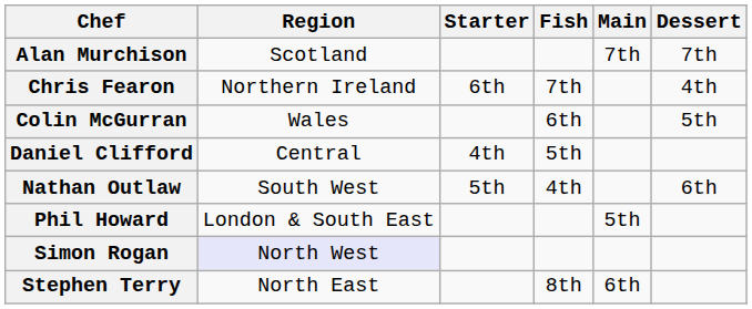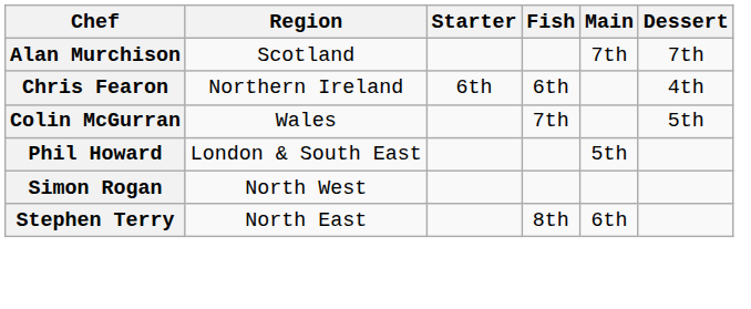 <table class="wikitable sortable" style="text-align:center;">
 <tr>
 <th scope="col">Chef</th>
 <th scope="col">Region</th>
 <th scope="col">Starter</th>
 <th scope="col">Fish</th>
 <th scope="col">Main</th>
 <th scope="col">Dessert</th>
 </tr>
 <tr>
 <th scope="row">Alan Murchison</th>
 <td>Scotland</td>
 <td></td>
 <td></td>
 <td>7th</td>
 <td>7th</td>
 </tr>
 <tr>
 <th scope="row">Chris Fearon</th>
 <td>Northern Ireland</td>
 <td>6th</td>
-<td>7th</td>
+<td>6th</td>
 <td></td>
 <td>4th</td>
 </tr>
 <tr>
 <th scope="row">Colin McGurran</th>
 <td>Wales</td>
 <td></td>
-<td>6th</td>
+<td>7th</td>
 <td></td>
 <td>5th</td>
-</tr>
-<tr>
-<th scope="row">Daniel Clifford</th>
-<td>Central</td>
-<td>4th</td>
-<td>5th</td>
-<td></td>
-<td></td>
-</tr>
-<tr>
-<th scope="row">Nathan Outlaw</th>
-<td>South West</td>
-<td>5th</td>
-<td>4th</td>
-<td></td>
-<td>6th</td>
 </tr>
 <tr>
 <th scope="row">Phil Howard</th>
 <td>London & South East</td>
 <td></td>
 <td></td>
 <td>5th</td>
 <td></td>
 </tr>
 <tr>
 <th scope="row">Simon Rogan</th>
-<td style="background: lavender;">North West</td>
+<td>North West</td>
 <td></td>
 <td></td>
 <td></td>
 <td></td>
 </tr>
 <tr>
 <th scope="row">Stephen Terry</th>
 <td>North East</td>
 <td></td>
 <td>8th</td>
 <td>6th</td>
 <td></td>
 </tr>
 </table>
